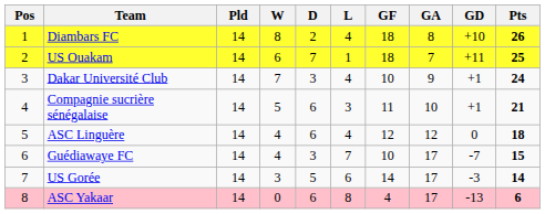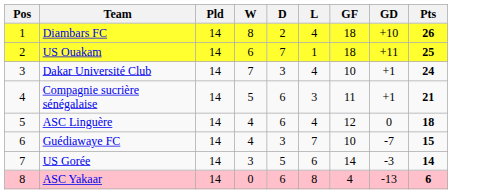 <table class="wikitable" style="text-align: center;">
 <tr>
 <th style="width: 40px;">Pos</th>
 <th style="width: 200px;">Team</th>
 <th style="width: 45px;">Pld</th>
 <th style="width: 35px;">W</th>
 <th style="width: 35px;">D</th>
 <th style="width: 35px;">L</th>
 <th style="width: 45px;">GF</th>
-<th style="width: 45px;">GA</th>
 <th style="width: 45px;">GD</th>
 <th style="width: 45px;">Pts</th>
 </tr>
 <tr style="background:#ffff30;">
 <td>1</td>
 <td style="text-align: left;"><a href='#'>Diambars FC</a></td>
 <td>14</td>
 <td>8</td>
 <td>2</td>
 <td>4</td>
 <td>18</td>
-<td>8</td>
 <td>+10</td>
 <td><strong>26</strong></td>
 </tr>
 <tr style="background:#ffff30;">
 <td>2</td>
 <td style="text-align: left;"><a href='#'>US Ouakam</a></td>
 <td>14</td>
 <td>6</td>
 <td>7</td>
 <td>1</td>
 <td>18</td>
-<td>7</td>
 <td>+11</td>
 <td><strong>25</strong></td>
 </tr>
 <tr>
 <td>3</td>
 <td style="text-align: left;"><a href='#'>Dakar Université Club</a></td>
 <td>14</td>
 <td>7</td>
 <td>3</td>
 <td>4</td>
 <td>10</td>
-<td>9</td>
 <td>+1</td>
 <td><strong>24</strong></td>
 </tr>
 <tr>
 <td>4</td>
 <td style="text-align: left;"><a href='#'>Compagnie sucrière sénégalaise</a></td>
 <td>14</td>
 <td>5</td>
 <td>6</td>
 <td>3</td>
 <td>11</td>
-<td>10</td>
 <td>+1</td>
 <td><strong>21</strong></td>
 </tr>
 <tr>
 <td>5</td>
 <td style="text-align: left;"><a href='#'>ASC Linguère</a></td>
 <td>14</td>
 <td>4</td>
 <td>6</td>
 <td>4</td>
-<td>12</td>
 <td>12</td>
 <td>0</td>
 <td><strong>18</strong></td>
 </tr>
 <tr>
 <td>6</td>
 <td style="text-align: left;"><a href='#'>Guédiawaye FC</a></td>
 <td>14</td>
 <td>4</td>
 <td>3</td>
 <td>7</td>
 <td>10</td>
-<td>17</td>
 <td>-7</td>
 <td><strong>15</strong></td>
 </tr>
 <tr>
 <td>7</td>
 <td style="text-align: left;"><a href='#'>US Gorée</a></td>
 <td>14</td>
 <td>3</td>
 <td>5</td>
 <td>6</td>
 <td>14</td>
-<td>17</td>
 <td>-3</td>
 <td><strong>14</strong></td>
 </tr>
 <tr style="background:#ffc0cb;">
 <td>8</td>
 <td style="text-align: left;"><a href='#'>ASC Yakaar</a></td>
 <td>14</td>
 <td>0</td>
 <td>6</td>
 <td>8</td>
 <td>4</td>
-<td>17</td>
 <td>-13</td>
 <td><strong>6</strong></td>
 </tr>
 </table>
